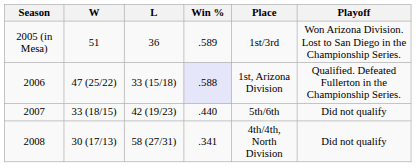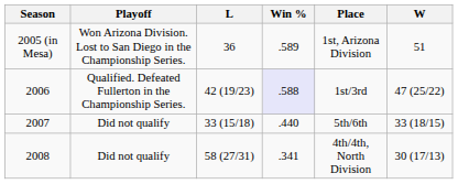 <table class="wikitable">
 <tr>
 <th bgcolor="#DDDDFF" width="5%">Season</th>
-<th bgcolor="#DDDDFF" width="5%">W</th>
+<th bgcolor="#DDDDFF" width="10%">Playoff</th>
 <th bgcolor="#DDDDFF" width="5%">L</th>
 <th bgcolor="#DDDDFF" width="5%">Win %</th>
 <th bgcolor="#DDDDFF" width="5%">Place</th>
-<th bgcolor="#DDDDFF" width="10%">Playoff</th>
+<th bgcolor="#DDDDFF" width="5%">W</th>
 </tr>
 <tr align=center>
 <td>2005 (in Mesa)</td>
-<td>51</td>
+<td>Won Arizona Division.<br>Lost to San Diego in the Championship Series.</td>
 <td>36</td>
 <td>.589</td>
-<td>1st/3rd</td>
-<td>Won Arizona Division.<br>Lost to San Diego in the Championship Series.</td>
+<td>1st, Arizona Division</td>
+<td>51</td>
 </tr>
 <tr align=center>
 <td>2006</td>
+<td>Qualified.  Defeated Fullerton in the Championship Series.</td>
+<td>42 (19/23)</td>
+<td style="background: lavender;">.588</td>
+<td>1st/3rd</td>
 <td>47 (25/22)</td>
-<td>33 (15/18)</td>
-<td style="background: lavender;">.588</td>
-<td>1st, Arizona Division</td>
-<td>Qualified.  Defeated Fullerton in the Championship Series.</td>
 </tr>
 <tr align=center>
 <td>2007</td>
-<td>33 (18/15)</td>
-<td>42 (19/23)</td>
+<td>Did not qualify</td>
+<td>33 (15/18)</td>
 <td>.440</td>
 <td>5th/6th</td>
-<td>Did not qualify</td>
+<td>33 (18/15)</td>
 </tr>
 <tr align=center>
 <td>2008</td>
-<td>30 (17/13)</td>
+<td>Did not qualify</td>
 <td>58 (27/31)</td>
 <td>.341</td>
 <td>4th/4th, North Division</td>
-<td>Did not qualify</td>
+<td>30 (17/13)</td>
 </tr>
 </table>
